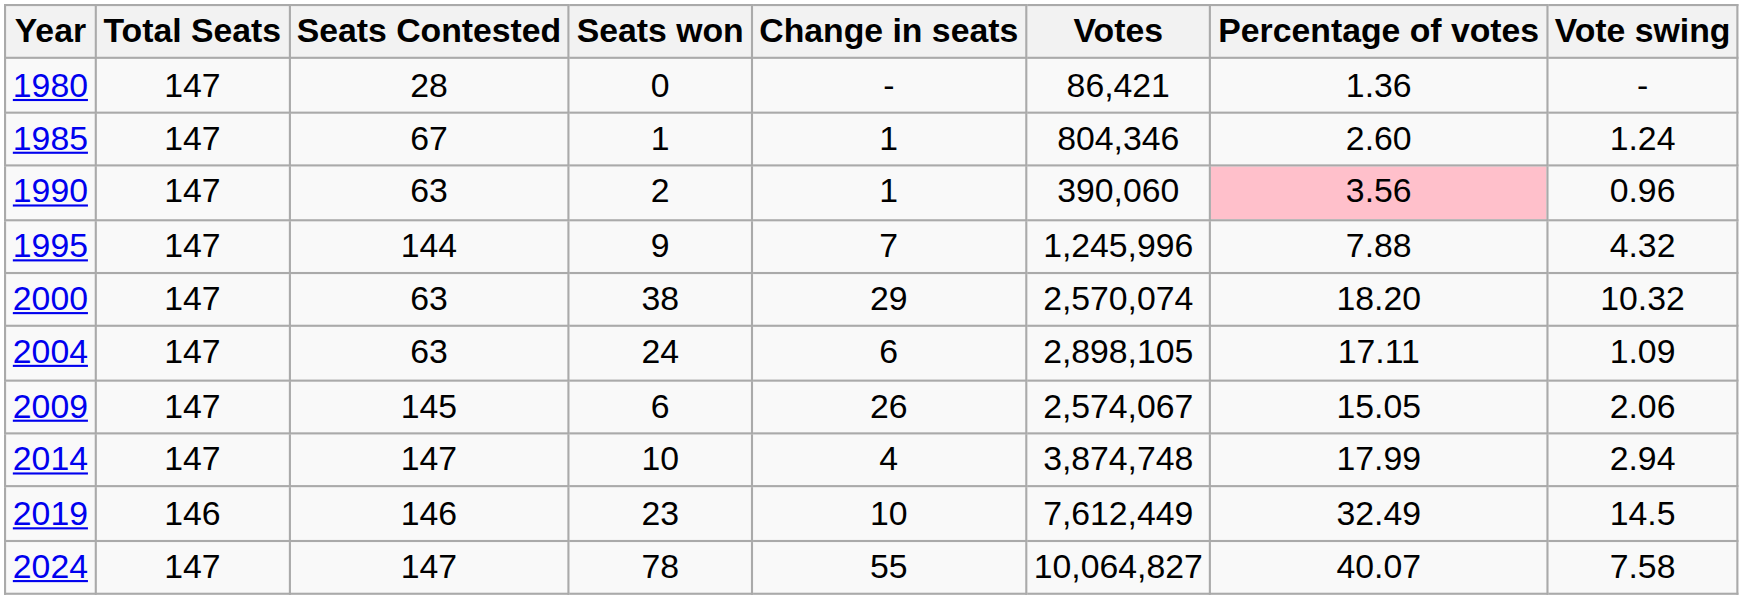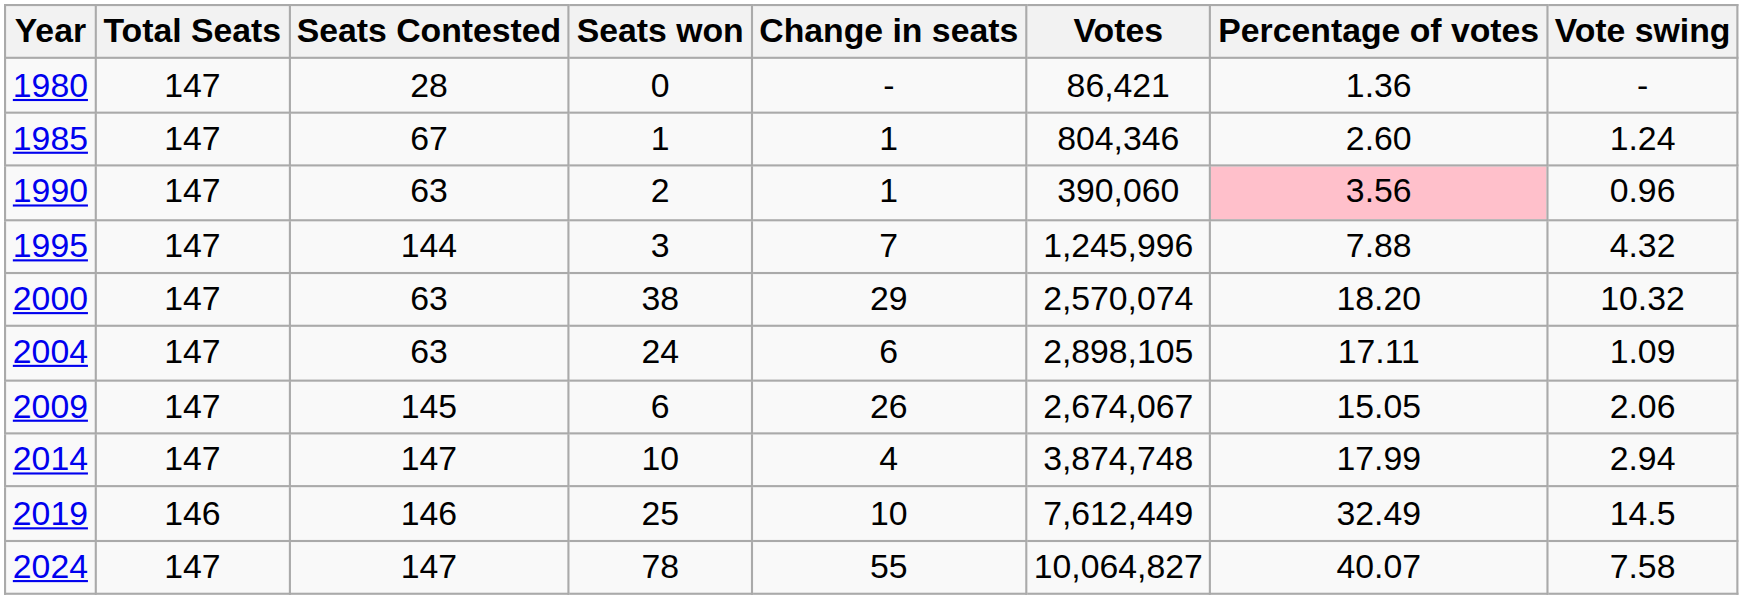 <table class="wikitable sortable" style="text-align:center">
 <tr>
 <th>Year</th>
 <th>Total Seats</th>
 <th>Seats Contested</th>
 <th>Seats won</th>
 <th>Change in seats</th>
 <th>Votes</th>
 <th>Percentage of votes</th>
 <th>Vote swing</th>
 </tr>
 <tr>
 <td><a href='#'>1980</a></td>
 <td>147</td>
 <td>28</td>
 <td>0</td>
 <td>-</td>
 <td>86,421</td>
 <td>1.36</td>
 <td>-</td>
 </tr>
 <tr>
 <td><a href='#'>1985</a></td>
 <td>147</td>
 <td>67</td>
 <td>1</td>
 <td>1</td>
 <td>804,346</td>
 <td>2.60</td>
 <td>1.24</td>
 </tr>
 <tr>
 <td><a href='#'>1990</a></td>
 <td>147</td>
 <td>63</td>
 <td>2</td>
 <td>1</td>
 <td>390,060</td>
 <td style="background: pink;">3.56</td>
 <td>0.96</td>
 </tr>
 <tr>
 <td><a href='#'>1995</a></td>
 <td>147</td>
 <td>144</td>
-<td>9</td>
+<td>3</td>
 <td>7</td>
 <td>1,245,996</td>
 <td>7.88</td>
 <td>4.32</td>
 </tr>
 <tr>
 <td><a href='#'>2000</a></td>
 <td>147</td>
 <td>63</td>
 <td>38</td>
 <td>29</td>
 <td>2,570,074</td>
 <td>18.20</td>
 <td>10.32</td>
 </tr>
 <tr>
 <td><a href='#'>2004</a></td>
 <td>147</td>
 <td>63</td>
 <td>24</td>
 <td>6</td>
 <td>2,898,105</td>
 <td>17.11</td>
 <td>1.09</td>
 </tr>
 <tr>
 <td><a href='#'>2009</a></td>
 <td>147</td>
 <td>145</td>
 <td>6</td>
 <td>26</td>
-<td>2,574,067</td>
+<td>2,674,067</td>
 <td>15.05</td>
 <td>2.06</td>
 </tr>
 <tr>
 <td><a href='#'>2014</a></td>
 <td>147</td>
 <td>147</td>
 <td>10</td>
 <td>4</td>
 <td>3,874,748</td>
 <td>17.99</td>
 <td>2.94</td>
 </tr>
 <tr>
 <td><a href='#'>2019</a></td>
 <td>146</td>
 <td>146</td>
-<td>23</td>
+<td>25</td>
 <td>10</td>
 <td>7,612,449</td>
 <td>32.49</td>
 <td>14.5</td>
 </tr>
 <tr>
 <td><a href='#'>2024</a></td>
 <td>147</td>
 <td>147</td>
 <td>78</td>
 <td>55</td>
 <td>10,064,827</td>
 <td>40.07</td>
 <td>7.58</td>
 </tr>
 </table>
